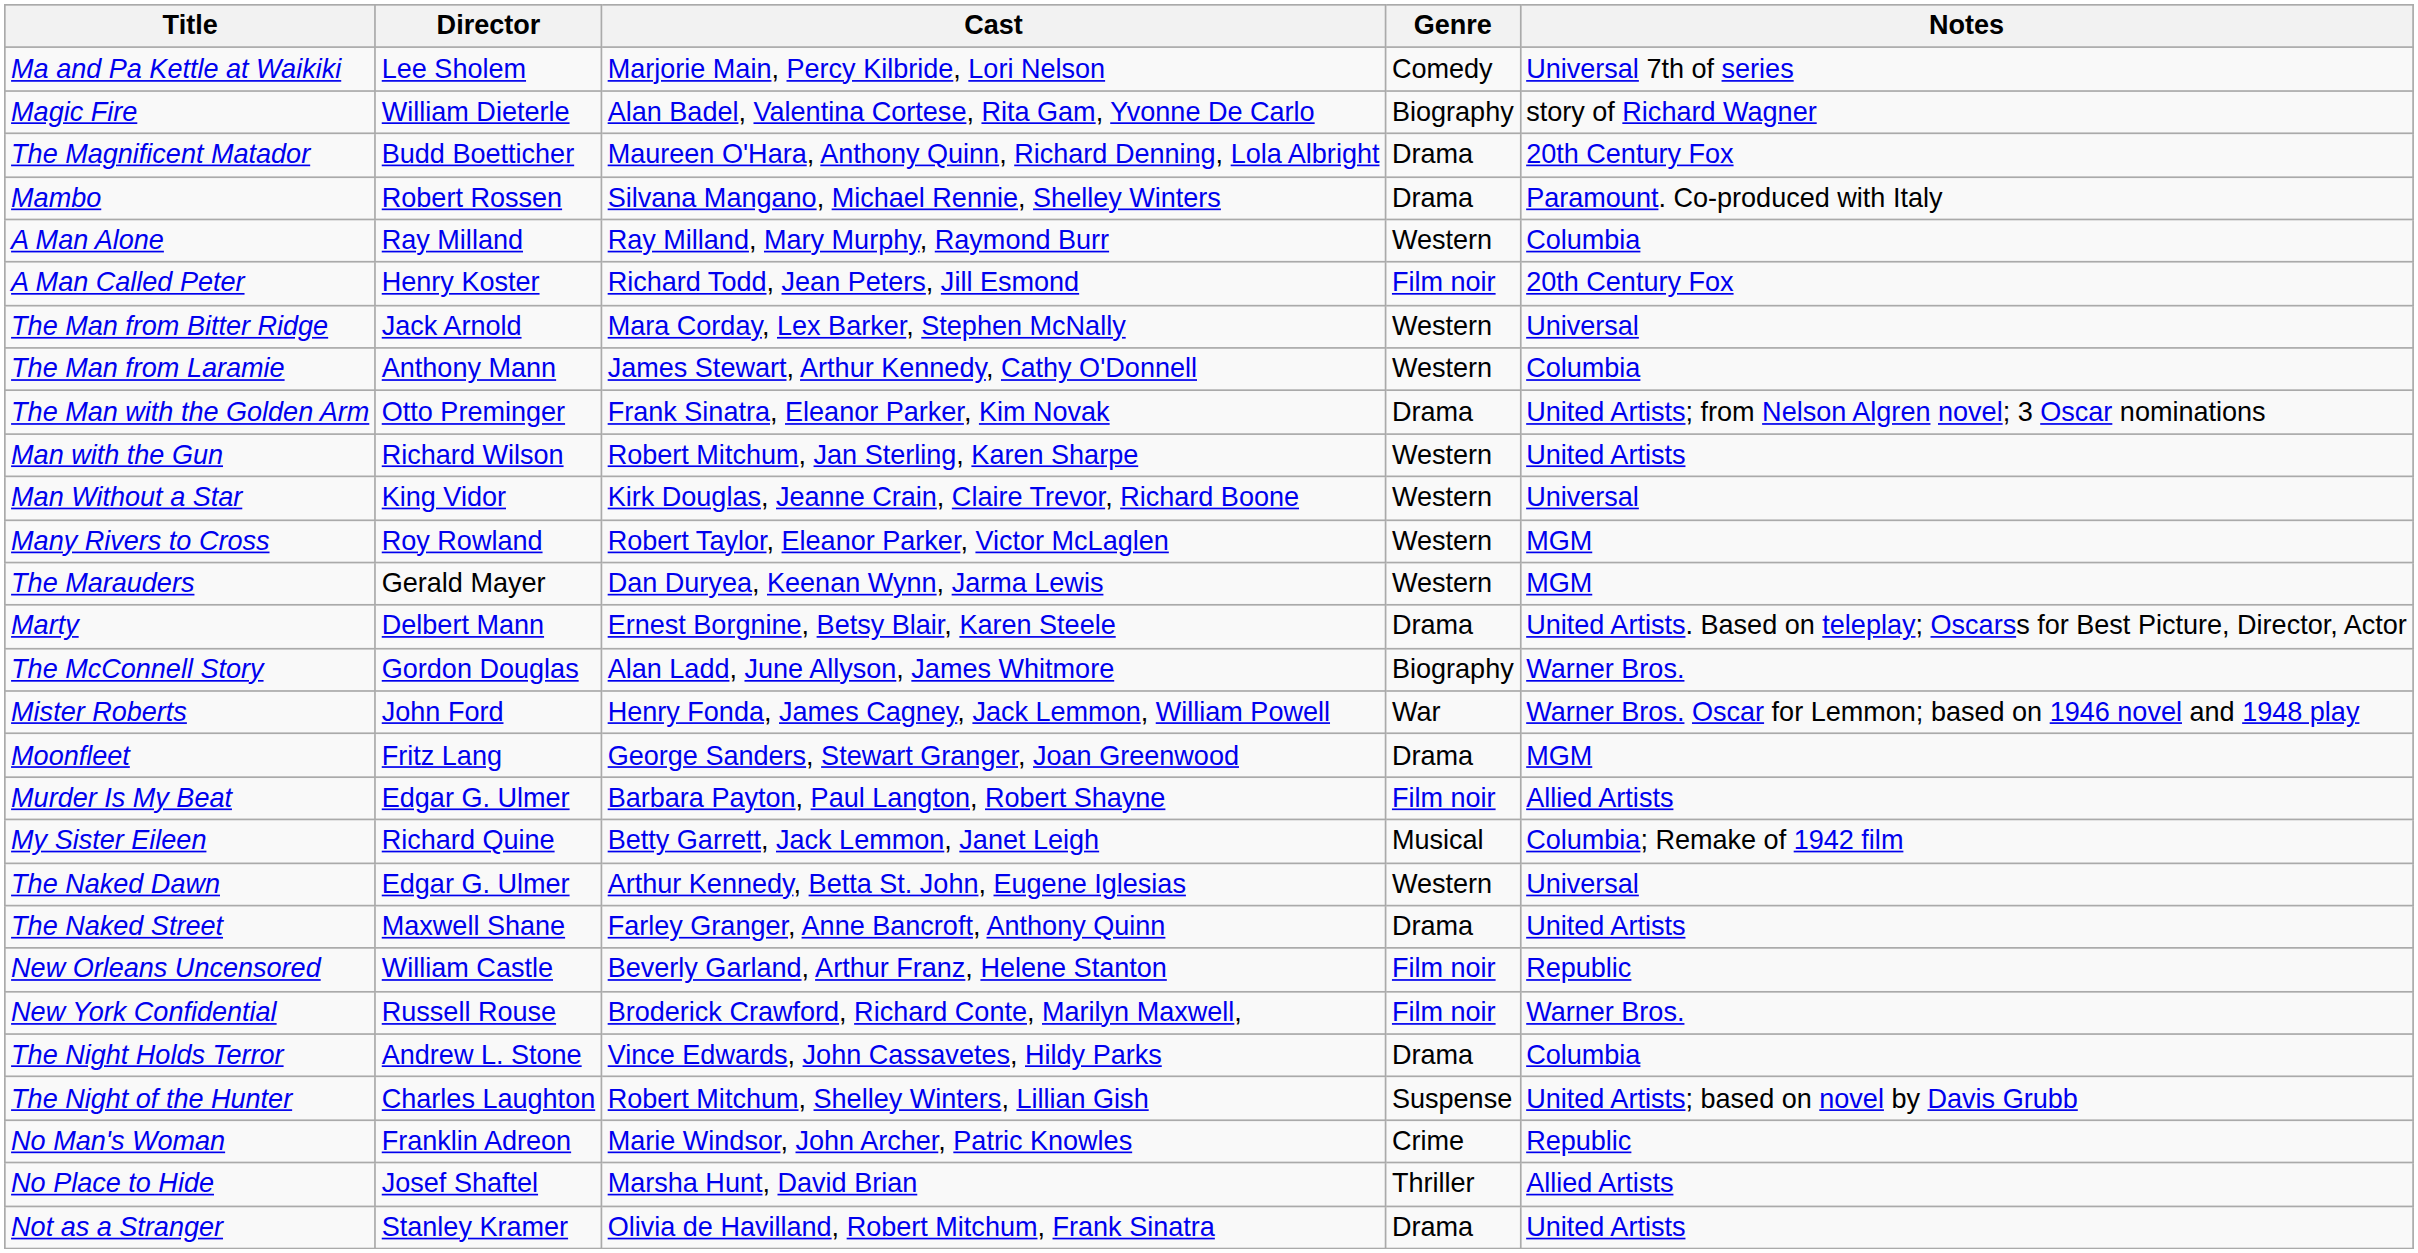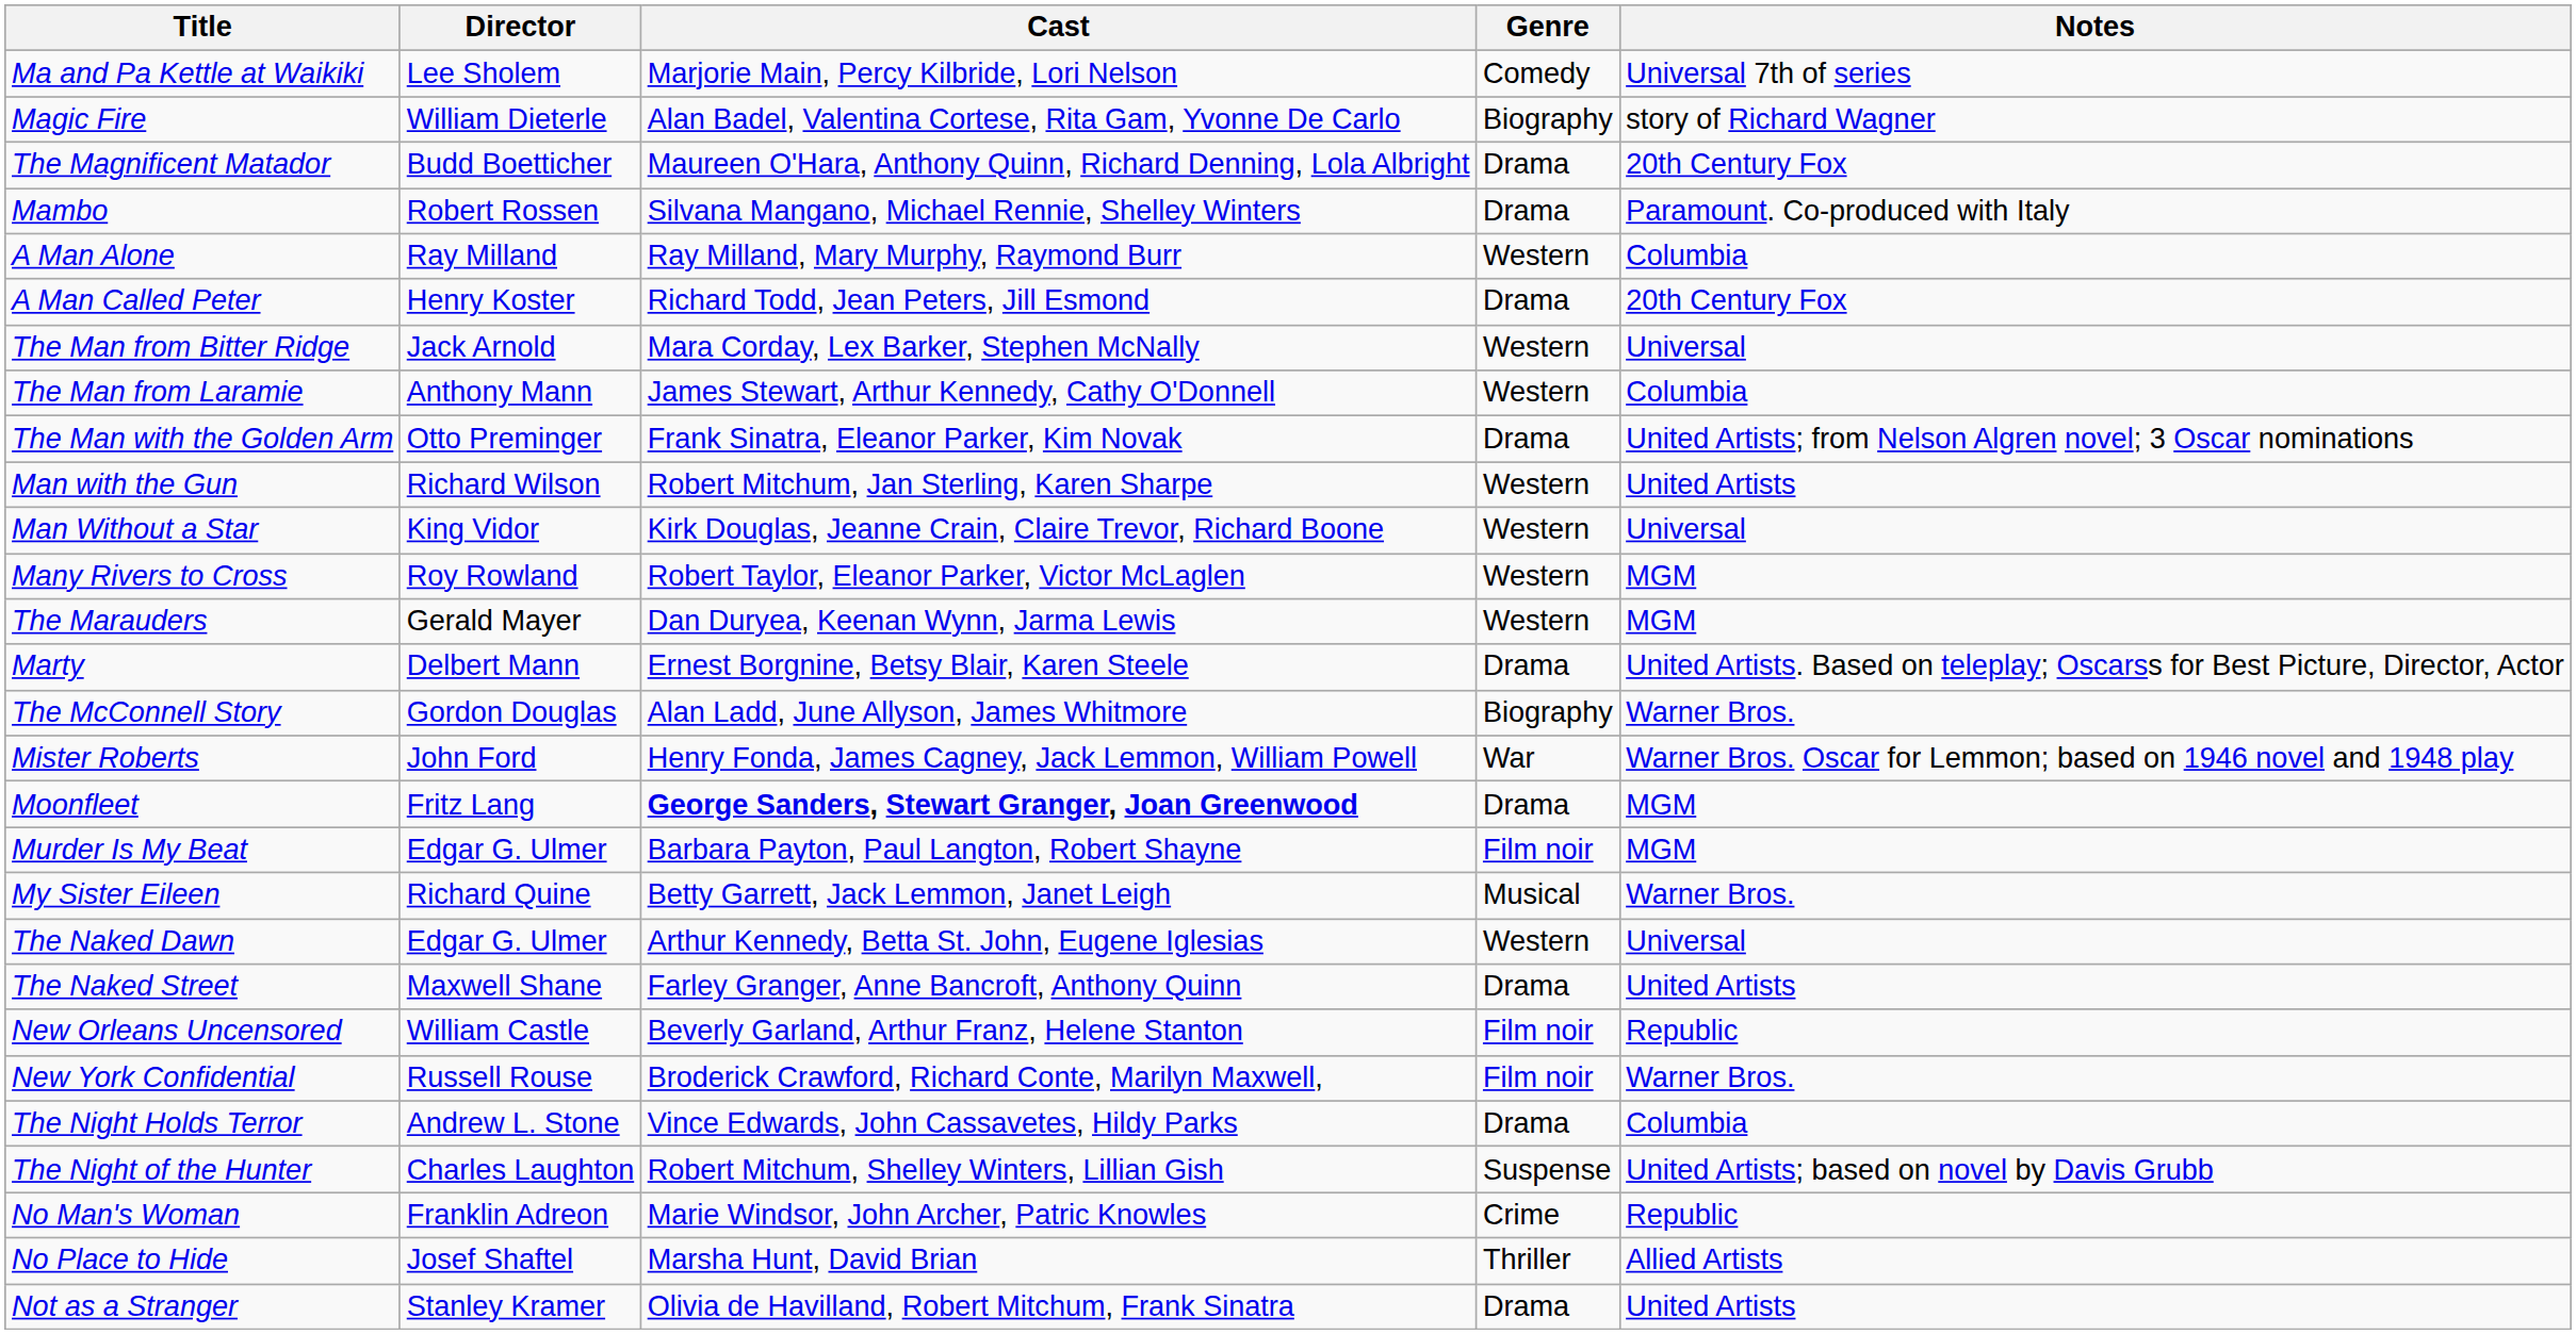 <table class="wikitable sortable">
 <tr>
 <th>Title</th>
 <th>Director</th>
 <th>Cast</th>
 <th>Genre</th>
 <th>Notes</th>
 </tr>
 <tr>
 <td><em><a href='#'>Ma and Pa Kettle at Waikiki</a></em></td>
 <td><a href='#'>Lee Sholem</a></td>
 <td><a href='#'>Marjorie Main</a>, <a href='#'>Percy Kilbride</a>, <a href='#'>Lori Nelson</a></td>
 <td>Comedy</td>
 <td><a href='#'>Universal</a> 7th of <a href='#'>series</a></td>
 </tr>
 <tr>
 <td><em><a href='#'>Magic Fire</a></em></td>
 <td><a href='#'>William Dieterle</a></td>
 <td><a href='#'>Alan Badel</a>, <a href='#'>Valentina Cortese</a>, <a href='#'>Rita Gam</a>, <a href='#'>Yvonne De Carlo</a></td>
 <td>Biography</td>
 <td>story of <a href='#'>Richard Wagner</a></td>
 </tr>
 <tr>
 <td><em><a href='#'>The Magnificent Matador</a></em></td>
 <td><a href='#'>Budd Boetticher</a></td>
 <td><a href='#'>Maureen O'Hara</a>, <a href='#'>Anthony Quinn</a>, <a href='#'>Richard Denning</a>, <a href='#'>Lola Albright</a></td>
 <td>Drama</td>
 <td><a href='#'>20th Century Fox</a></td>
 </tr>
 <tr>
 <td><em><a href='#'>Mambo</a></em></td>
 <td><a href='#'>Robert Rossen</a></td>
 <td><a href='#'>Silvana Mangano</a>, <a href='#'>Michael Rennie</a>, <a href='#'>Shelley Winters</a></td>
 <td>Drama</td>
 <td><a href='#'>Paramount</a>. Co-produced with Italy</td>
 </tr>
 <tr>
 <td><em><a href='#'>A Man Alone</a></em></td>
 <td><a href='#'>Ray Milland</a></td>
 <td><a href='#'>Ray Milland</a>, <a href='#'>Mary Murphy</a>, <a href='#'>Raymond Burr</a></td>
 <td>Western</td>
 <td><a href='#'>Columbia</a></td>
 </tr>
 <tr>
 <td><em><a href='#'>A Man Called Peter</a></em></td>
 <td><a href='#'>Henry Koster</a></td>
 <td><a href='#'>Richard Todd</a>, <a href='#'>Jean Peters</a>, <a href='#'>Jill Esmond</a></td>
-<td><a href='#'>Film noir</a></td>
+<td>Drama</td>
 <td><a href='#'>20th Century Fox</a></td>
 </tr>
 <tr>
 <td><em><a href='#'>The Man from Bitter Ridge</a></em></td>
 <td><a href='#'>Jack Arnold</a></td>
 <td><a href='#'>Mara Corday</a>, <a href='#'>Lex Barker</a>, <a href='#'>Stephen McNally</a></td>
 <td>Western</td>
 <td><a href='#'>Universal</a></td>
 </tr>
 <tr>
 <td><em><a href='#'>The Man from Laramie</a></em></td>
 <td><a href='#'>Anthony Mann</a></td>
 <td><a href='#'>James Stewart</a>, <a href='#'>Arthur Kennedy</a>, <a href='#'>Cathy O'Donnell</a></td>
 <td>Western</td>
 <td><a href='#'>Columbia</a></td>
 </tr>
 <tr>
 <td><em><a href='#'>The Man with the Golden Arm</a></em></td>
 <td><a href='#'>Otto Preminger</a></td>
 <td><a href='#'>Frank Sinatra</a>, <a href='#'>Eleanor Parker</a>, <a href='#'>Kim Novak</a></td>
 <td>Drama</td>
 <td><a href='#'>United Artists</a>; from <a href='#'>Nelson Algren</a> <a href='#'>novel</a>; 3 <a href='#'>Oscar</a> nominations</td>
 </tr>
 <tr>
 <td><em><a href='#'>Man with the Gun</a></em></td>
 <td><a href='#'>Richard Wilson</a></td>
 <td><a href='#'>Robert Mitchum</a>, <a href='#'>Jan Sterling</a>, <a href='#'>Karen Sharpe</a></td>
 <td>Western</td>
 <td><a href='#'>United Artists</a></td>
 </tr>
 <tr>
 <td><em><a href='#'>Man Without a Star</a></em></td>
 <td><a href='#'>King Vidor</a></td>
 <td><a href='#'>Kirk Douglas</a>, <a href='#'>Jeanne Crain</a>, <a href='#'>Claire Trevor</a>, <a href='#'>Richard Boone</a></td>
 <td>Western</td>
 <td><a href='#'>Universal</a></td>
 </tr>
 <tr>
 <td><em><a href='#'>Many Rivers to Cross</a></em></td>
 <td><a href='#'>Roy Rowland</a></td>
 <td><a href='#'>Robert Taylor</a>, <a href='#'>Eleanor Parker</a>, <a href='#'>Victor McLaglen</a></td>
 <td>Western</td>
 <td><a href='#'>MGM</a></td>
 </tr>
 <tr>
 <td><em><a href='#'>The Marauders</a></em></td>
 <td>Gerald Mayer</td>
 <td><a href='#'>Dan Duryea</a>, <a href='#'>Keenan Wynn</a>, <a href='#'>Jarma Lewis</a></td>
 <td>Western</td>
 <td><a href='#'>MGM</a></td>
 </tr>
 <tr>
 <td><em><a href='#'>Marty</a></em></td>
 <td><a href='#'>Delbert Mann</a></td>
 <td><a href='#'>Ernest Borgnine</a>, <a href='#'>Betsy Blair</a>, <a href='#'>Karen Steele</a></td>
 <td>Drama</td>
 <td><a href='#'>United Artists</a>. Based on <a href='#'>teleplay</a>; <a href='#'>Oscars</a>s for Best Picture, Director, Actor</td>
 </tr>
 <tr>
 <td><em><a href='#'>The McConnell Story</a></em></td>
 <td><a href='#'>Gordon Douglas</a></td>
 <td><a href='#'>Alan Ladd</a>, <a href='#'>June Allyson</a>, <a href='#'>James Whitmore</a></td>
 <td>Biography</td>
 <td><a href='#'>Warner Bros.</a></td>
 </tr>
 <tr>
 <td><em><a href='#'>Mister Roberts</a></em></td>
 <td><a href='#'>John Ford</a></td>
 <td><a href='#'>Henry Fonda</a>, <a href='#'>James Cagney</a>, <a href='#'>Jack Lemmon</a>, <a href='#'>William Powell</a></td>
 <td>War</td>
 <td><a href='#'>Warner Bros.</a> <a href='#'>Oscar</a> for Lemmon;  based on <a href='#'>1946 novel</a> and <a href='#'>1948 play</a></td>
 </tr>
 <tr>
 <td><em><a href='#'>Moonfleet</a></em></td>
 <td><a href='#'>Fritz Lang</a></td>
-<td><a href='#'>George Sanders</a>, <a href='#'>Stewart Granger</a>, <a href='#'>Joan Greenwood</a></td>
+<td><strong><a href='#'>George Sanders</a>, <a href='#'>Stewart Granger</a>, <a href='#'>Joan Greenwood</a></strong></td>
 <td>Drama</td>
 <td><a href='#'>MGM</a></td>
 </tr>
 <tr>
 <td><em><a href='#'>Murder Is My Beat</a></em></td>
 <td><a href='#'>Edgar G. Ulmer</a></td>
 <td><a href='#'>Barbara Payton</a>, <a href='#'>Paul Langton</a>, <a href='#'>Robert Shayne</a></td>
 <td><a href='#'>Film noir</a></td>
-<td><a href='#'>Allied Artists</a></td>
+<td><a href='#'>MGM</a></td>
 </tr>
 <tr>
 <td><em><a href='#'>My Sister Eileen</a></em></td>
 <td><a href='#'>Richard Quine</a></td>
 <td><a href='#'>Betty Garrett</a>, <a href='#'>Jack Lemmon</a>, <a href='#'>Janet Leigh</a></td>
 <td>Musical</td>
-<td><a href='#'>Columbia</a>; Remake of <a href='#'>1942 film</a></td>
+<td><a href='#'>Warner Bros.</a></td>
 </tr>
 <tr>
 <td><em><a href='#'>The Naked Dawn</a></em></td>
 <td><a href='#'>Edgar G. Ulmer</a></td>
 <td><a href='#'>Arthur Kennedy</a>, <a href='#'>Betta St. John</a>, <a href='#'>Eugene Iglesias</a></td>
 <td>Western</td>
 <td><a href='#'>Universal</a></td>
 </tr>
 <tr>
 <td><em><a href='#'>The Naked Street</a></em></td>
 <td><a href='#'>Maxwell Shane</a></td>
 <td><a href='#'>Farley Granger</a>, <a href='#'>Anne Bancroft</a>, <a href='#'>Anthony Quinn</a></td>
 <td>Drama</td>
 <td><a href='#'>United Artists</a></td>
 </tr>
 <tr>
 <td><em><a href='#'>New Orleans Uncensored</a></em></td>
 <td><a href='#'>William Castle</a></td>
 <td><a href='#'>Beverly Garland</a>, <a href='#'>Arthur Franz</a>, <a href='#'>Helene Stanton</a></td>
 <td><a href='#'>Film noir</a></td>
 <td><a href='#'>Republic</a></td>
 </tr>
 <tr>
 <td><em><a href='#'>New York Confidential</a></em></td>
 <td><a href='#'>Russell Rouse</a></td>
 <td><a href='#'>Broderick Crawford</a>, <a href='#'>Richard Conte</a>, <a href='#'>Marilyn Maxwell</a>,</td>
 <td><a href='#'>Film noir</a></td>
 <td><a href='#'>Warner Bros.</a></td>
 </tr>
 <tr>
 <td><em><a href='#'>The Night Holds Terror</a></em></td>
 <td><a href='#'>Andrew L. Stone</a></td>
 <td><a href='#'>Vince Edwards</a>, <a href='#'>John Cassavetes</a>, <a href='#'>Hildy Parks</a></td>
 <td>Drama</td>
 <td><a href='#'>Columbia</a></td>
 </tr>
 <tr>
 <td><em><a href='#'>The Night of the Hunter</a></em></td>
 <td><a href='#'>Charles Laughton</a></td>
 <td><a href='#'>Robert Mitchum</a>, <a href='#'>Shelley Winters</a>, <a href='#'>Lillian Gish</a></td>
 <td>Suspense</td>
 <td><a href='#'>United Artists</a>; based on <a href='#'>novel</a> by <a href='#'>Davis Grubb</a></td>
 </tr>
 <tr>
 <td><em><a href='#'>No Man's Woman</a></em></td>
 <td><a href='#'>Franklin Adreon</a></td>
 <td><a href='#'>Marie Windsor</a>, <a href='#'>John Archer</a>, <a href='#'>Patric Knowles</a></td>
 <td>Crime</td>
 <td><a href='#'>Republic</a></td>
 </tr>
 <tr>
 <td><em><a href='#'>No Place to Hide</a></em></td>
 <td><a href='#'>Josef Shaftel</a></td>
 <td><a href='#'>Marsha Hunt</a>, <a href='#'>David Brian</a></td>
 <td>Thriller</td>
 <td><a href='#'>Allied Artists</a></td>
 </tr>
 <tr>
 <td><em><a href='#'>Not as a Stranger</a></em></td>
 <td><a href='#'>Stanley Kramer</a></td>
 <td><a href='#'>Olivia de Havilland</a>, <a href='#'>Robert Mitchum</a>, <a href='#'>Frank Sinatra</a></td>
 <td>Drama</td>
 <td><a href='#'>United Artists</a></td>
 </tr>
 <tr>
 </tr>
 </table>
